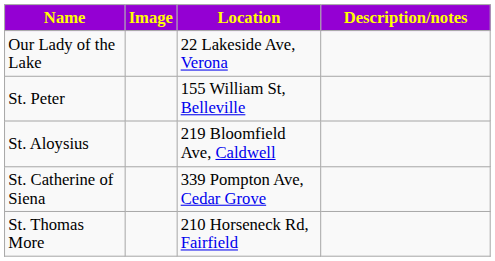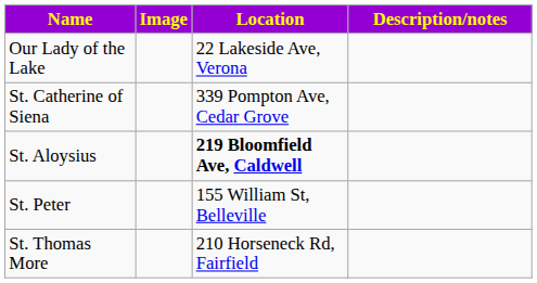 <table class="wikitable sortable" style="width:75%">
 <tr>
 <th style="background:darkviolet; color:yellow;" width="25%"><strong>Name</strong></th>
 <th style="background:darkviolet; color:yellow;" width="10%"><strong>Image</strong></th>
 <th style="background:darkviolet; color:yellow;" width="30%"><strong>Location</strong></th>
 <th style="background:darkviolet; color:yellow;" width="35%"><strong>Description/notes</strong></th>
 </tr>
 <tr>
 <td>Our Lady of the Lake</td>
 <td></td>
 <td>22 Lakeside Ave, <a href='#'>Verona</a></td>
 <td></td>
 </tr>
 <tr>
-<td>St. Peter</td>
+<td>St. Catherine of Siena</td>
 <td></td>
-<td>155 William St, <a href='#'>Belleville</a></td>
+<td>339 Pompton Ave, <a href='#'>Cedar Grove</a></td>
 <td></td>
 </tr>
 <tr>
 <td>St. Aloysius</td>
 <td></td>
-<td>219 Bloomfield Ave, <a href='#'>Caldwell</a></td>
+<td><strong>219 Bloomfield Ave, <a href='#'>Caldwell</a></strong></td>
 <td></td>
 </tr>
 <tr>
-<td>St. Catherine of Siena</td>
+<td>St. Peter</td>
 <td></td>
-<td>339 Pompton Ave, <a href='#'>Cedar Grove</a></td>
+<td>155 William St, <a href='#'>Belleville</a></td>
 <td></td>
 </tr>
 <tr>
 <td>St. Thomas More</td>
 <td></td>
 <td>210 Horseneck Rd, <a href='#'>Fairfield</a></td>
 <td></td>
 </tr>
 </table>
